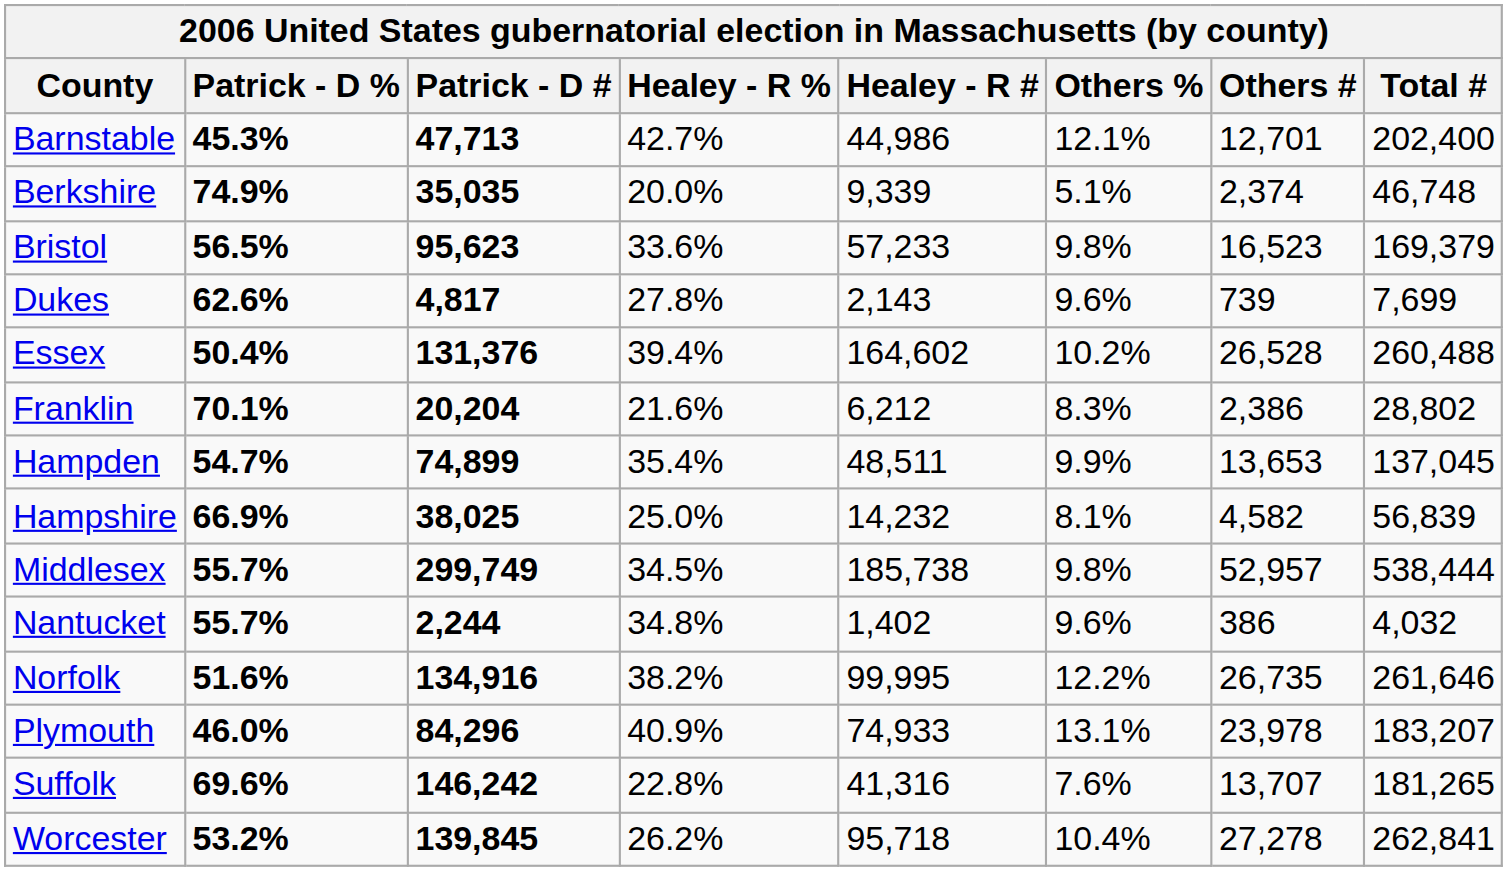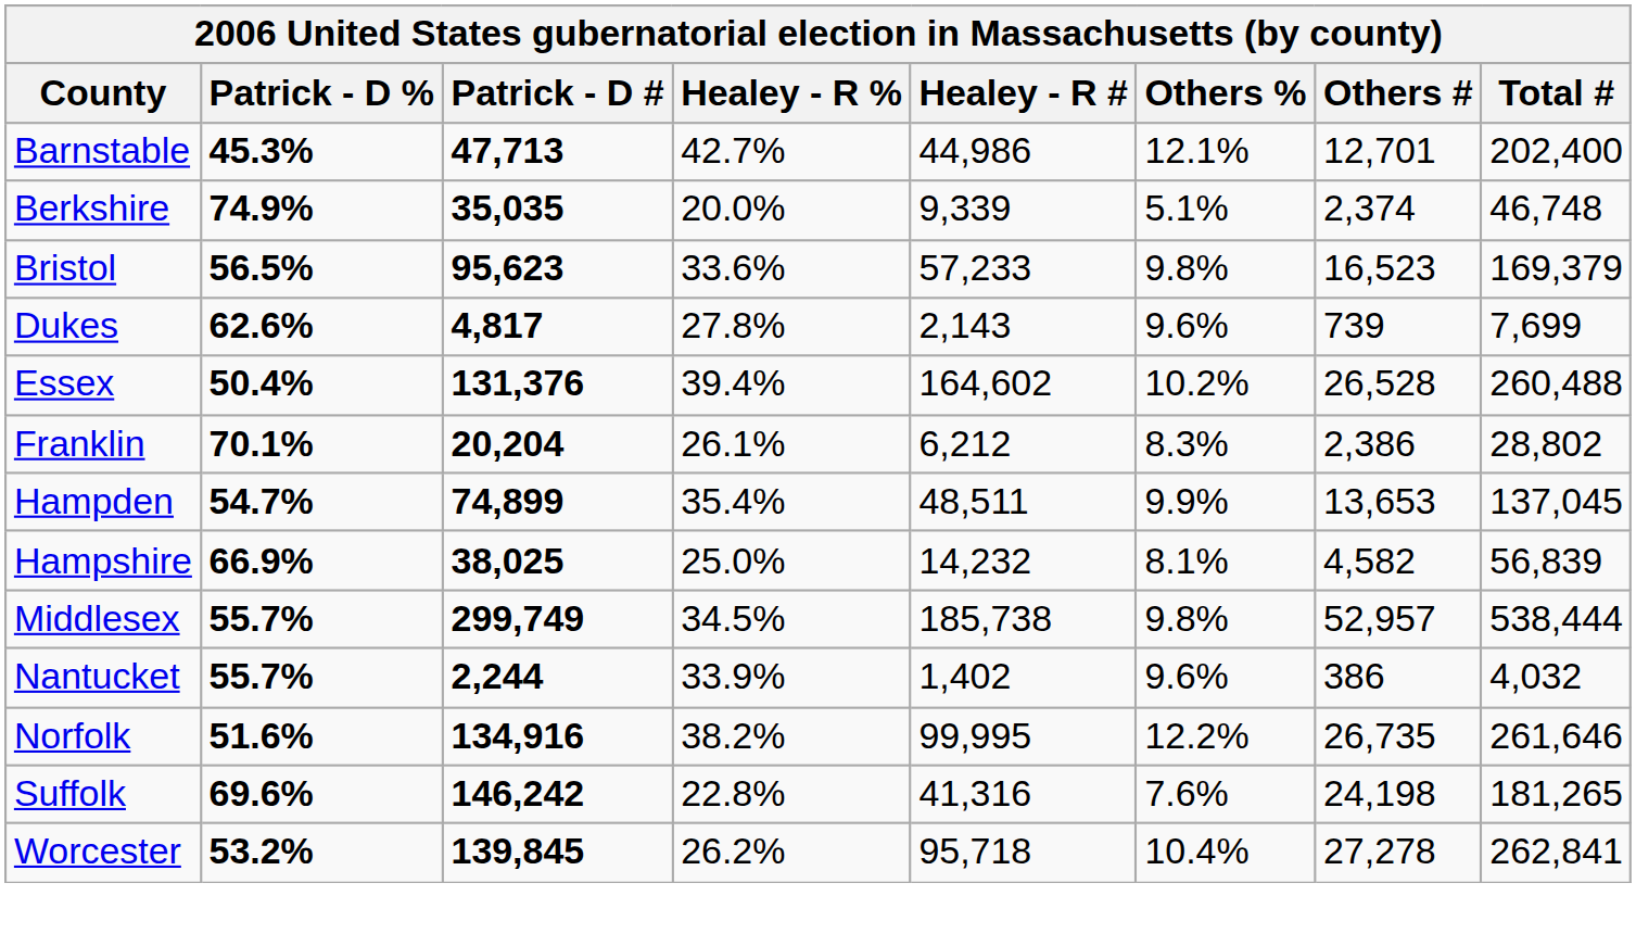 <table class="wikitable sortable">
 <tr>
 <th colspan="8">2006 United States gubernatorial election in Massachusetts (by county) </th>
 </tr>
 <tr>
 <th>County</th>
 <th>Patrick - D %</th>
 <th>Patrick - D #</th>
 <th>Healey - R %</th>
 <th>Healey - R #</th>
 <th>Others %</th>
 <th>Others #</th>
 <th>Total #</th>
 </tr>
 <tr>
 <td><a href='#'>Barnstable</a></td>
 <td><strong>45.3%</strong></td>
 <td><strong>47,713</strong></td>
 <td>42.7%</td>
 <td>44,986</td>
 <td>12.1%</td>
 <td>12,701</td>
 <td>202,400</td>
 </tr>
 <tr>
 <td><a href='#'>Berkshire</a></td>
 <td><strong>74.9%</strong></td>
 <td><strong>35,035</strong></td>
 <td>20.0%</td>
 <td>9,339</td>
 <td>5.1%</td>
 <td>2,374</td>
 <td>46,748</td>
 </tr>
 <tr>
 <td><a href='#'>Bristol</a></td>
 <td><strong>56.5%</strong></td>
 <td><strong>95,623</strong></td>
 <td>33.6%</td>
 <td>57,233</td>
 <td>9.8%</td>
 <td>16,523</td>
 <td>169,379</td>
 </tr>
 <tr>
 <td><a href='#'>Dukes</a></td>
 <td><strong>62.6%</strong></td>
 <td><strong>4,817</strong></td>
 <td>27.8%</td>
 <td>2,143</td>
 <td>9.6%</td>
 <td>739</td>
 <td>7,699</td>
 </tr>
 <tr>
 <td><a href='#'>Essex</a></td>
 <td><strong>50.4%</strong></td>
 <td><strong>131,376</strong></td>
 <td>39.4%</td>
 <td>164,602</td>
 <td>10.2%</td>
 <td>26,528</td>
 <td>260,488</td>
 </tr>
 <tr>
 <td><a href='#'>Franklin</a></td>
 <td><strong>70.1%</strong></td>
 <td><strong>20,204</strong></td>
-<td>21.6%</td>
+<td>26.1%</td>
 <td>6,212</td>
 <td>8.3%</td>
 <td>2,386</td>
 <td>28,802</td>
 </tr>
 <tr>
 <td><a href='#'>Hampden</a></td>
 <td><strong>54.7%</strong></td>
 <td><strong>74,899</strong></td>
 <td>35.4%</td>
 <td>48,511</td>
 <td>9.9%</td>
 <td>13,653</td>
 <td>137,045</td>
 </tr>
 <tr>
 <td><a href='#'>Hampshire</a></td>
 <td><strong>66.9%</strong></td>
 <td><strong>38,025</strong></td>
 <td>25.0%</td>
 <td>14,232</td>
 <td>8.1%</td>
 <td>4,582</td>
 <td>56,839</td>
 </tr>
 <tr>
 <td><a href='#'>Middlesex</a></td>
 <td><strong>55.7%</strong></td>
 <td><strong>299,749</strong></td>
 <td>34.5%</td>
 <td>185,738</td>
 <td>9.8%</td>
 <td>52,957</td>
 <td>538,444</td>
 </tr>
 <tr>
 <td><a href='#'>Nantucket</a></td>
 <td><strong>55.7%</strong></td>
 <td><strong>2,244</strong></td>
-<td>34.8%</td>
+<td>33.9%</td>
 <td>1,402</td>
 <td>9.6%</td>
 <td>386</td>
 <td>4,032</td>
 </tr>
 <tr>
 <td><a href='#'>Norfolk</a></td>
 <td><strong>51.6%</strong></td>
 <td><strong>134,916</strong></td>
 <td>38.2%</td>
 <td>99,995</td>
 <td>12.2%</td>
 <td>26,735</td>
 <td>261,646</td>
 </tr>
 <tr>
-<td><a href='#'>Plymouth</a></td>
-<td><strong>46.0%</strong></td>
-<td><strong>84,296</strong></td>
-<td>40.9%</td>
-<td>74,933</td>
-<td>13.1%</td>
-<td>23,978</td>
-<td>183,207</td>
-</tr>
-<tr>
 <td><a href='#'>Suffolk</a></td>
 <td><strong>69.6%</strong></td>
 <td><strong>146,242</strong></td>
 <td>22.8%</td>
 <td>41,316</td>
 <td>7.6%</td>
-<td>13,707</td>
+<td>24,198</td>
 <td>181,265</td>
 </tr>
 <tr>
 <td><a href='#'>Worcester</a></td>
 <td><strong>53.2%</strong></td>
 <td><strong>139,845</strong></td>
 <td>26.2%</td>
 <td>95,718</td>
 <td>10.4%</td>
 <td>27,278</td>
 <td>262,841</td>
 </tr>
 </table>
